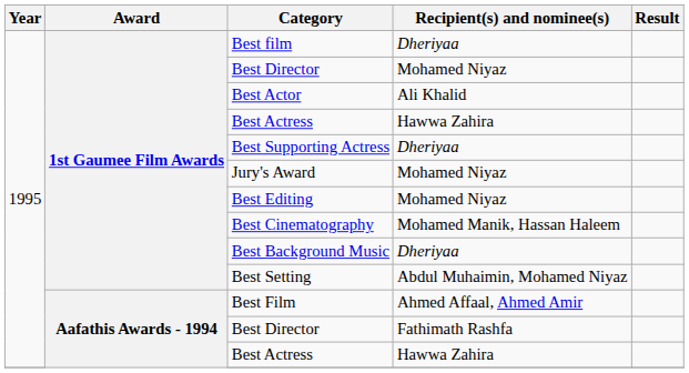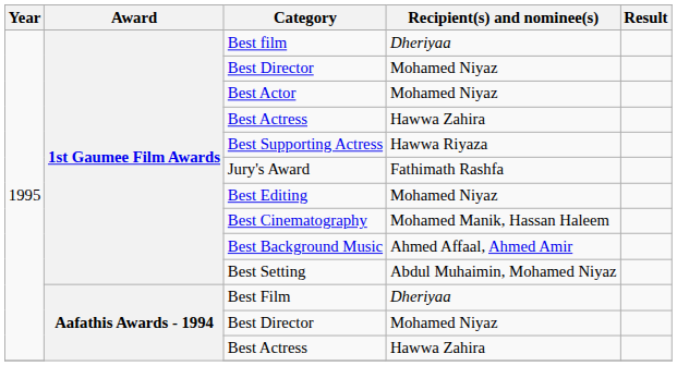 <table class="wikitable plainrowheaders sortable">
 <tr>
 <th scope="col">Year</th>
 <th scope="col">Award</th>
 <th scope="col">Category</th>
 <th scope="col">Recipient(s) and nominee(s)</th>
 <th scope="col">Result</th>
 </tr>
 <tr>
 <td rowspan="13">1995</td>
 <th scope="row" rowspan="10"><a href='#'>1st Gaumee Film Awards</a></th>
 <td><a href='#'>Best film</a></td>
 <td><em>Dheriyaa</em></td>
 <td></td>
 </tr>
 <tr>
 <td><a href='#'>Best Director</a></td>
 <td>Mohamed Niyaz</td>
 <td></td>
 </tr>
 <tr>
 <td><a href='#'>Best Actor</a></td>
-<td>Ali Khalid</td>
+<td>Mohamed Niyaz</td>
 <td></td>
 </tr>
 <tr>
 <td><a href='#'>Best Actress</a></td>
 <td>Hawwa Zahira</td>
 <td></td>
 </tr>
 <tr>
 <td><a href='#'>Best Supporting Actress</a></td>
-<td><em>Dheriyaa</em></td>
+<td>Hawwa Riyaza</td>
 <td></td>
 </tr>
 <tr>
 <td>Jury's Award</td>
-<td>Mohamed Niyaz</td>
+<td>Fathimath Rashfa</td>
 <td></td>
 </tr>
 <tr>
 <td><a href='#'>Best Editing</a></td>
 <td>Mohamed Niyaz</td>
 <td></td>
 </tr>
 <tr>
 <td><a href='#'>Best Cinematography</a></td>
 <td>Mohamed Manik, Hassan Haleem</td>
 <td></td>
 </tr>
 <tr>
 <td><a href='#'>Best Background Music</a></td>
-<td><em>Dheriyaa</em></td>
+<td>Ahmed Affaal, <a href='#'>Ahmed Amir</a></td>
 <td></td>
 </tr>
 <tr>
 <td>Best Setting</td>
 <td>Abdul Muhaimin, Mohamed Niyaz</td>
 <td></td>
 </tr>
 <tr>
 <th scope="row" rowspan="7">Aafathis Awards - 1994</th>
 <td>Best Film</td>
-<td>Ahmed Affaal, <a href='#'>Ahmed Amir</a></td>
+<td><em>Dheriyaa</em></td>
 <td></td>
 </tr>
 <tr>
 <td>Best Director</td>
-<td>Fathimath Rashfa</td>
+<td>Mohamed Niyaz</td>
 <td></td>
 </tr>
 <tr>
 <td>Best Actress</td>
 <td>Hawwa Zahira</td>
 <td></td>
 </tr>
 <tr>
 </tr>
 </table>
